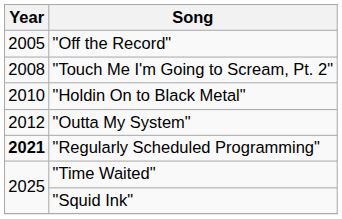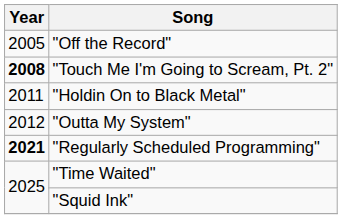 <table class = wikitable>
 <tr>
 <th>Year</th>
 <th>Song</th>
 </tr>
 <tr>
 <td>2005</td>
 <td>"Off the Record"</td>
 </tr>
 <tr>
-<td>2008</td>
+<td><strong>2008</strong></td>
 <td>"Touch Me I'm Going to Scream, Pt. 2"</td>
 </tr>
 <tr>
-<td>2010</td>
+<td>2011</td>
 <td>"Holdin On to Black Metal"</td>
 </tr>
 <tr>
 <td>2012</td>
 <td>"Outta My System"</td>
 </tr>
 <tr>
 <td><strong>2021</strong></td>
 <td>"Regularly Scheduled Programming"</td>
 </tr>
 <tr>
 <td rowspan="2">2025</td>
 <td>"Time Waited"</td>
 </tr>
 <tr>
 <td>"Squid Ink"</td>
 </tr>
 <tr>
 </tr>
 </table>
